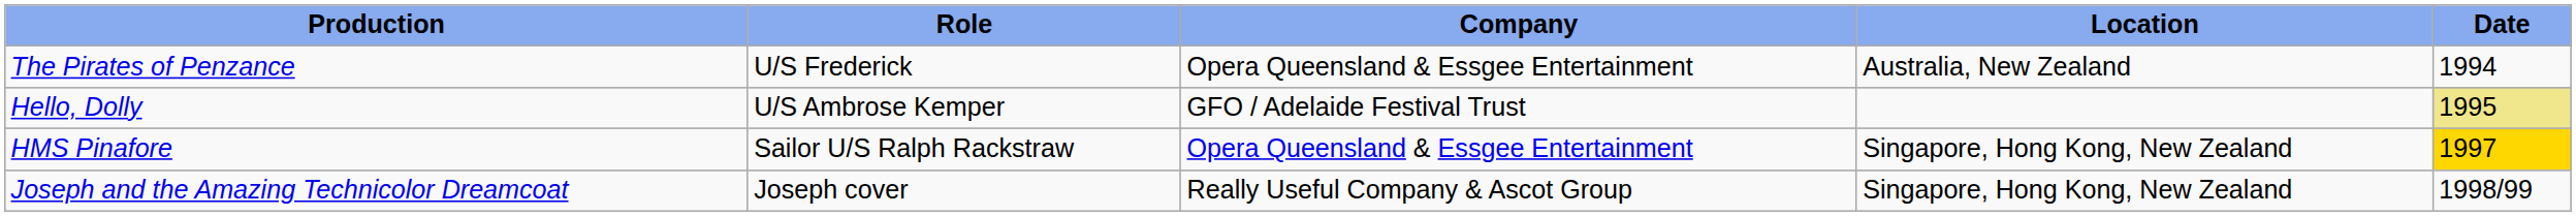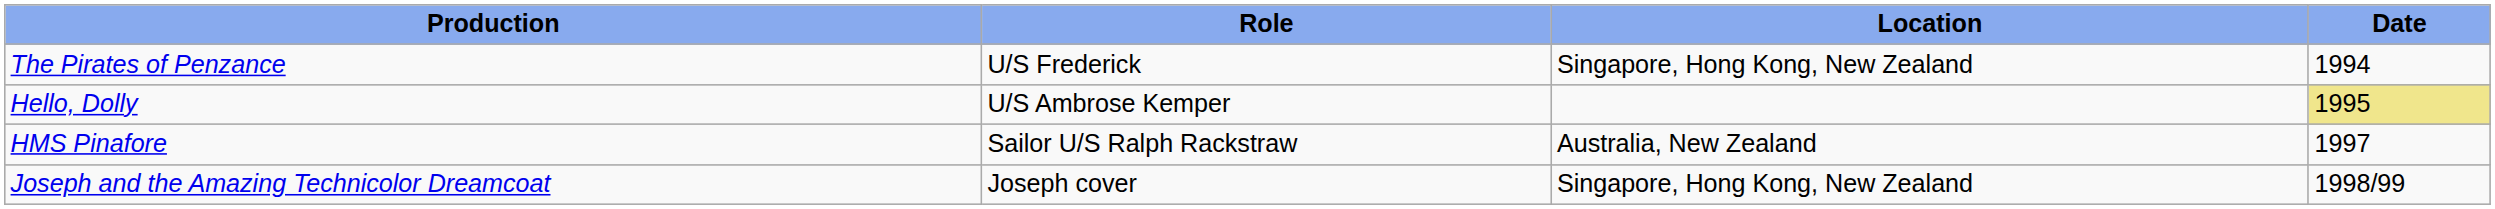 <table class="wikitable" style="width:100%; margin:1em auto 1em auto;">
 <tr>
 <th style="background:#88AAEE;">Production</th>
 <th style="background:#88AAEE;">Role</th>
-<th style="background:#88AAEE;">Company</th>
 <th style="background:#88AAEE;">Location</th>
 <th style="background:#88AAEE;">Date</th>
 </tr>
 <tr>
 <td><em><a href='#'>The Pirates of Penzance</a></em></td>
 <td>U/S Frederick</td>
-<td>Opera Queensland & Essgee Entertainment</td>
-<td>Australia, New Zealand</td>
+<td>Singapore, Hong Kong, New Zealand</td>
 <td>1994</td>
 </tr>
 <tr>
 <td><em><a href='#'>Hello, Dolly</a></em></td>
 <td>U/S Ambrose Kemper</td>
-<td>GFO / Adelaide Festival Trust</td>
 <td></td>
 <td style="background: khaki;">1995</td>
 </tr>
 <tr>
 <td><em><a href='#'>HMS Pinafore</a></em></td>
 <td>Sailor U/S Ralph Rackstraw</td>
-<td><a href='#'>Opera Queensland</a> & <a href='#'>Essgee Entertainment</a></td>
-<td>Singapore, Hong Kong, New Zealand</td>
-<td style="background: gold;">1997</td>
+<td>Australia, New Zealand</td>
+<td>1997</td>
 </tr>
 <tr>
 <td><em><a href='#'>Joseph and the Amazing Technicolor Dreamcoat</a></em></td>
 <td>Joseph cover</td>
-<td>Really Useful Company & Ascot Group</td>
 <td>Singapore, Hong Kong, New Zealand</td>
 <td>1998/99</td>
 </tr>
 </table>
